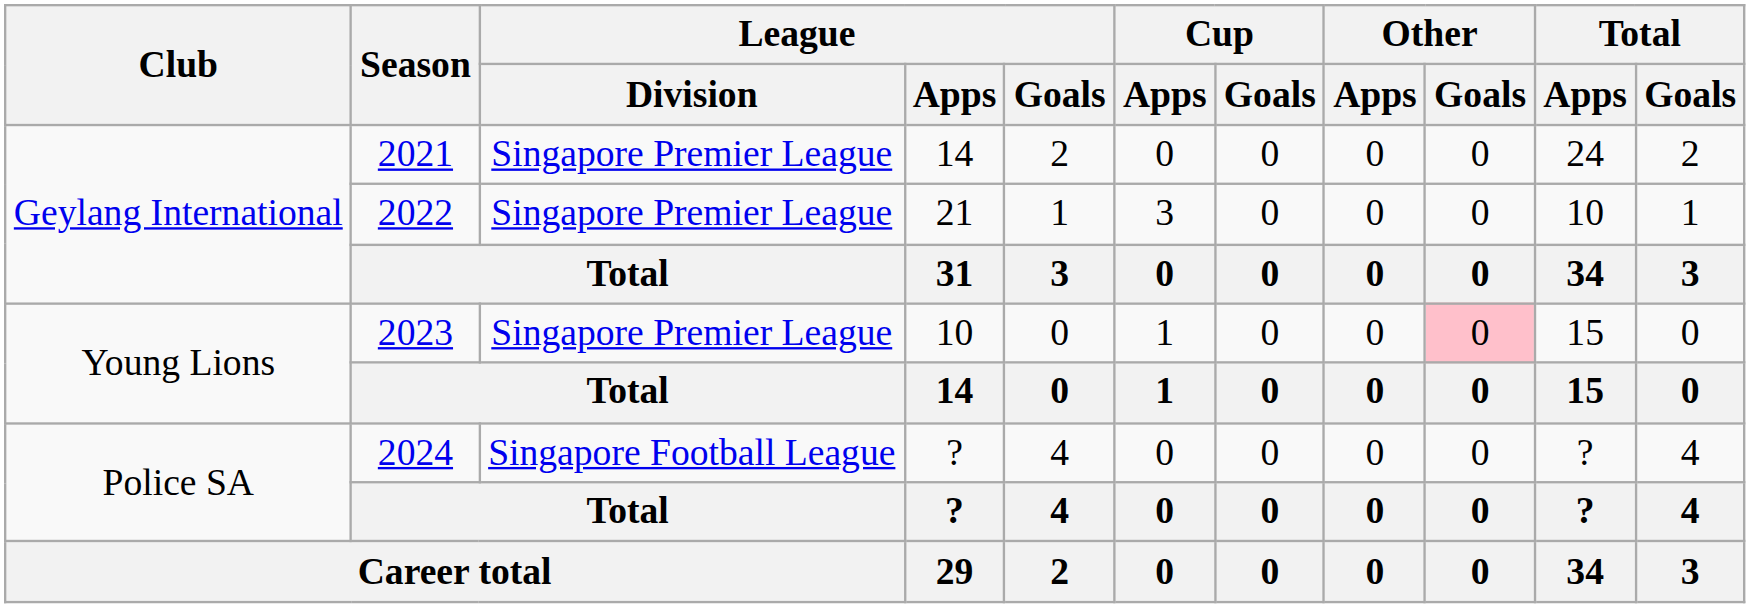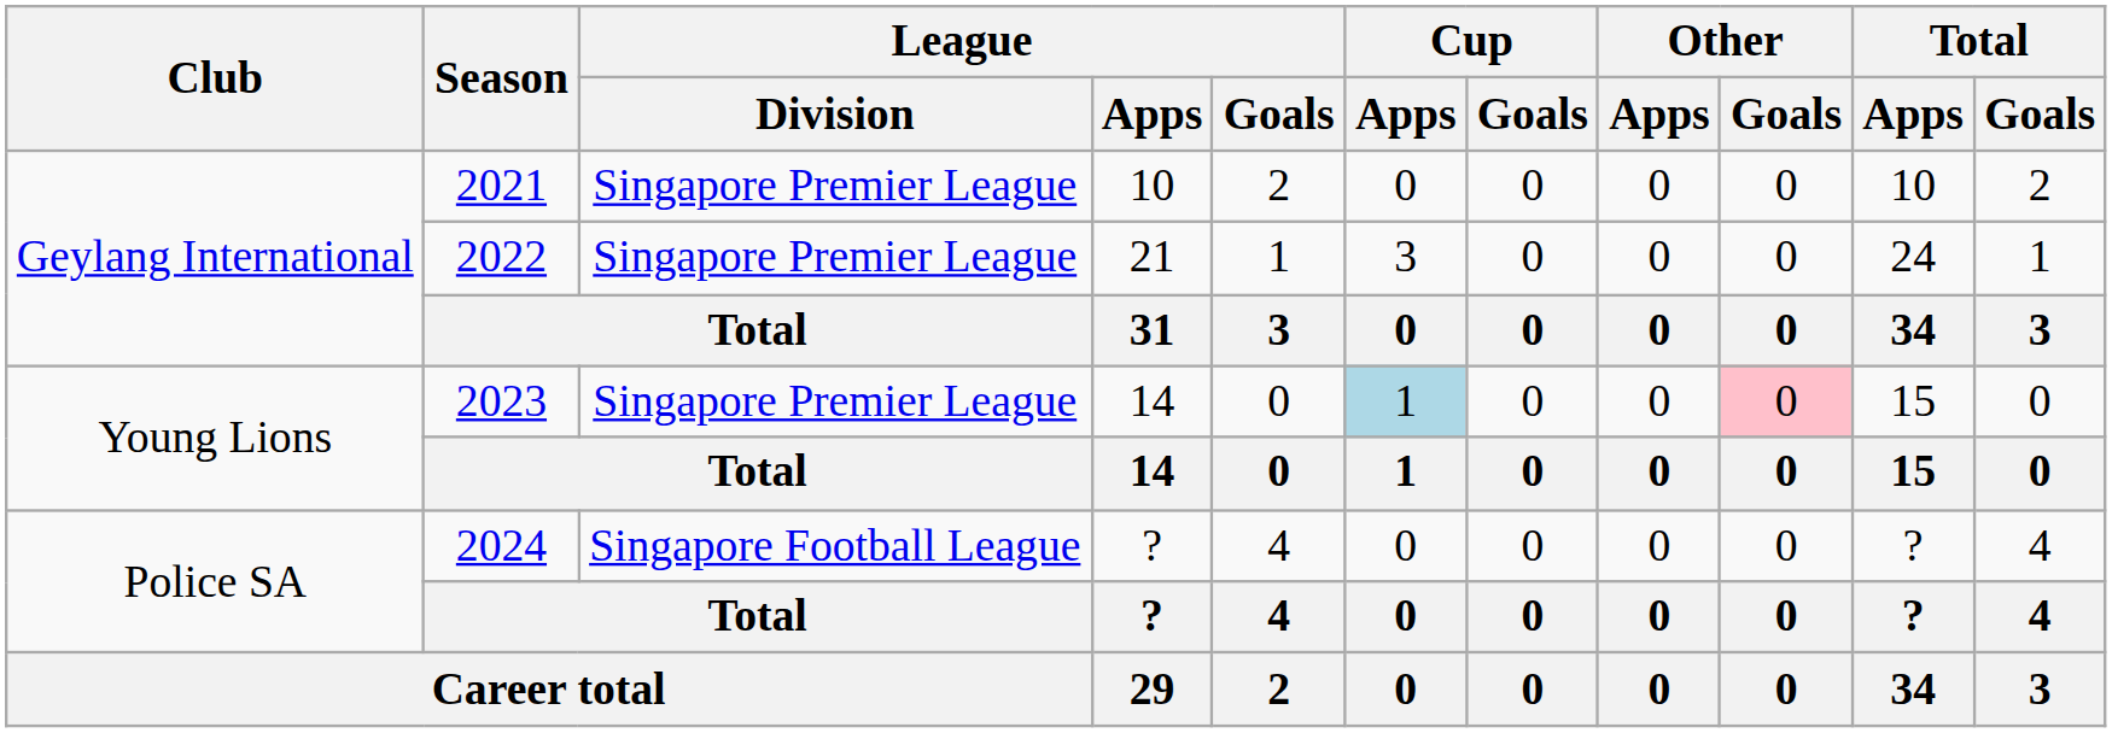 <table class="wikitable" style="text-align: center">
 <tr>
 <th rowspan="2">Club</th>
 <th rowspan="2">Season</th>
 <th colspan="3">League</th>
 <th colspan="2">Cup</th>
 <th colspan="2">Other</th>
 <th colspan="2">Total</th>
 </tr>
 <tr>
 <th>Division</th>
 <th>Apps</th>
 <th>Goals</th>
 <th>Apps</th>
 <th>Goals</th>
 <th>Apps</th>
 <th>Goals</th>
 <th>Apps</th>
 <th>Goals</th>
 </tr>
 <tr>
 <td rowspan="3"><a href='#'>Geylang International</a></td>
 <td><a href='#'>2021</a></td>
 <td><a href='#'>Singapore Premier League</a></td>
-<td>14</td>
+<td>10</td>
 <td>2</td>
 <td>0</td>
 <td>0</td>
 <td>0</td>
 <td>0</td>
-<td>24</td>
+<td>10</td>
 <td>2</td>
 </tr>
 <tr>
 <td><a href='#'>2022</a></td>
 <td><a href='#'>Singapore Premier League</a></td>
 <td>21</td>
 <td>1</td>
 <td>3</td>
 <td>0</td>
 <td>0</td>
 <td>0</td>
-<td>10</td>
+<td>24</td>
 <td>1</td>
 </tr>
 <tr>
 <th colspan=2>Total</th>
 <th>31</th>
 <th>3</th>
 <th>0</th>
 <th>0</th>
 <th>0</th>
 <th>0</th>
 <th>34</th>
 <th>3</th>
 </tr>
 <tr>
 <td rowspan="2">Young Lions</td>
 <td><a href='#'>2023</a></td>
 <td><a href='#'>Singapore Premier League</a></td>
-<td>10</td>
+<td>14</td>
 <td>0</td>
-<td>1</td>
+<td style="background: lightblue;">1</td>
 <td>0</td>
 <td>0</td>
 <td style="background: pink;">0</td>
 <td>15</td>
 <td>0</td>
 </tr>
 <tr>
 <th colspan=2>Total</th>
 <th>14</th>
 <th>0</th>
 <th>1</th>
 <th>0</th>
 <th>0</th>
 <th>0</th>
 <th>15</th>
 <th>0</th>
 </tr>
 <tr>
 <td rowspan="2">Police SA</td>
 <td><a href='#'>2024</a></td>
 <td><a href='#'>Singapore Football League</a></td>
 <td>?</td>
 <td>4</td>
 <td>0</td>
 <td>0</td>
 <td>0</td>
 <td>0</td>
 <td>?</td>
 <td>4</td>
 </tr>
 <tr>
 <th colspan=2>Total</th>
 <th>?</th>
 <th>4</th>
 <th>0</th>
 <th>0</th>
 <th>0</th>
 <th>0</th>
 <th>?</th>
 <th>4</th>
 </tr>
 <tr>
 <th colspan=3>Career total</th>
 <th>29</th>
 <th>2</th>
 <th>0</th>
 <th>0</th>
 <th>0</th>
 <th>0</th>
 <th>34</th>
 <th>3</th>
 </tr>
 </table>
